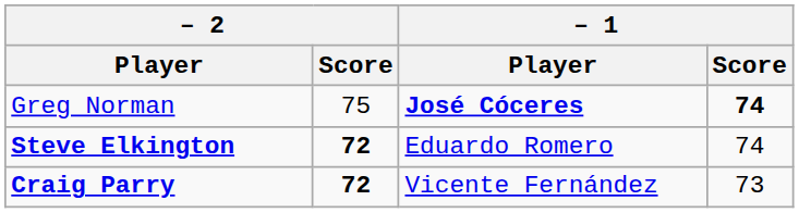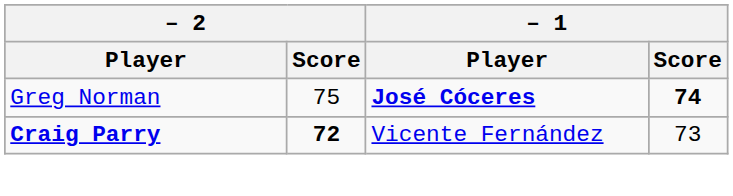 <table class=wikitable>
 <tr>
 <th colspan=2> – 2</th>
 <th colspan=2> – 1</th>
 </tr>
 <tr>
 <th width=155>Player</th>
 <th>Score</th>
 <th width=155>Player</th>
 <th>Score</th>
 </tr>
 <tr>
 <td><a href='#'>Greg Norman</a></td>
 <td align=center>75</td>
 <td><strong><a href='#'>José Cóceres</a></strong></td>
 <td align=center><strong>74</strong></td>
 </tr>
 <tr>
-<td><strong><a href='#'>Steve Elkington</a></strong></td>
-<td align=center><strong>72</strong></td>
-<td><a href='#'>Eduardo Romero</a></td>
-<td align=center>74</td>
-</tr>
-<tr>
 <td><strong><a href='#'>Craig Parry</a></strong></td>
 <td align=center><strong>72</strong></td>
 <td><a href='#'>Vicente Fernández</a></td>
 <td align=center>73</td>
 </tr>
 </table>
